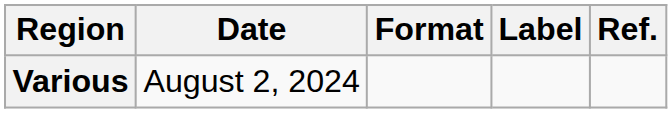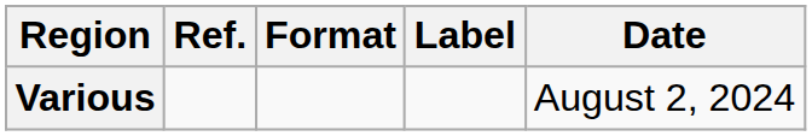 <table class="wikitable plainrowheaders">
 <tr>
 <th scope="col">Region</th>
-<th scope="col">Date</th>
+<th scope="col">Ref.</th>
 <th scope="col">Format</th>
 <th scope="col">Label</th>
-<th scope="col">Ref.</th>
+<th scope="col">Date</th>
 </tr>
 <tr>
 <th scope="row">Various</th>
-<td>August 2, 2024</td>
 <td></td>
 <td></td>
 <td></td>
+<td>August 2, 2024</td>
 </tr>
 </table>
